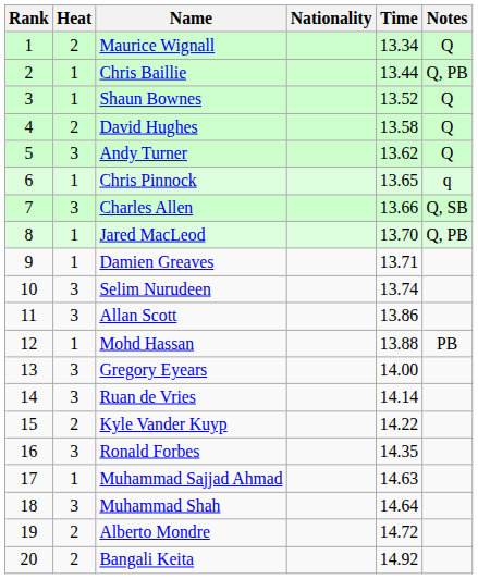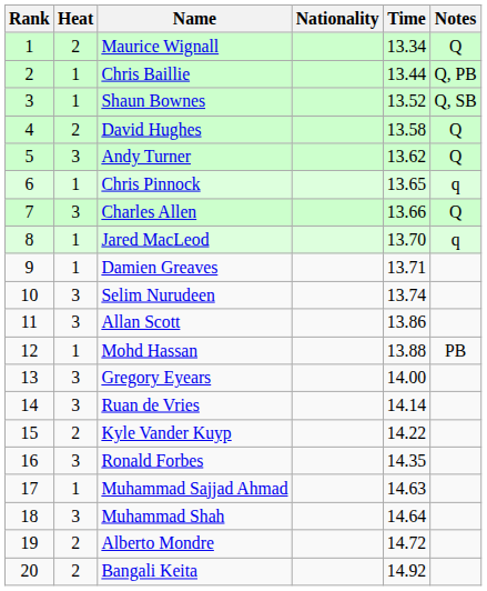 <table class="wikitable sortable" style="text-align:center">
 <tr>
 <th>Rank</th>
 <th>Heat</th>
 <th>Name</th>
 <th>Nationality</th>
 <th>Time</th>
 <th>Notes</th>
 </tr>
 <tr bgcolor=ccffcc>
 <td>1</td>
 <td>2</td>
 <td align=left><a href='#'>Maurice Wignall</a></td>
 <td align=left></td>
 <td>13.34</td>
 <td>Q</td>
 </tr>
 <tr bgcolor=ccffcc>
 <td>2</td>
 <td>1</td>
 <td align=left><a href='#'>Chris Baillie</a></td>
 <td align=left></td>
 <td>13.44</td>
 <td>Q, PB</td>
 </tr>
 <tr bgcolor=ccffcc>
 <td>3</td>
 <td>1</td>
 <td align=left><a href='#'>Shaun Bownes</a></td>
 <td align=left></td>
 <td>13.52</td>
-<td>Q</td>
+<td>Q, SB</td>
 </tr>
 <tr bgcolor=ccffcc>
 <td>4</td>
 <td>2</td>
 <td align=left><a href='#'>David Hughes</a></td>
 <td align=left></td>
 <td>13.58</td>
 <td>Q</td>
 </tr>
 <tr bgcolor=ccffcc>
 <td>5</td>
 <td>3</td>
 <td align=left><a href='#'>Andy Turner</a></td>
 <td align=left></td>
 <td>13.62</td>
 <td>Q</td>
 </tr>
 <tr bgcolor=ddffdd>
 <td>6</td>
 <td>1</td>
 <td align=left><a href='#'>Chris Pinnock</a></td>
 <td align=left></td>
 <td>13.65</td>
 <td>q</td>
 </tr>
 <tr bgcolor=ccffcc>
 <td>7</td>
 <td>3</td>
 <td align=left><a href='#'>Charles Allen</a></td>
 <td align=left></td>
 <td>13.66</td>
-<td>Q, SB</td>
+<td>Q</td>
 </tr>
 <tr bgcolor=ddffdd>
 <td>8</td>
 <td>1</td>
 <td align=left><a href='#'>Jared MacLeod</a></td>
 <td align=left></td>
 <td>13.70</td>
-<td>Q, PB</td>
+<td>q</td>
 </tr>
 <tr>
 <td>9</td>
 <td>1</td>
 <td align=left><a href='#'>Damien Greaves</a></td>
 <td align=left></td>
 <td>13.71</td>
 <td></td>
 </tr>
 <tr>
 <td>10</td>
 <td>3</td>
 <td align=left><a href='#'>Selim Nurudeen</a></td>
 <td align=left></td>
 <td>13.74</td>
 <td></td>
 </tr>
 <tr>
 <td>11</td>
 <td>3</td>
 <td align=left><a href='#'>Allan Scott</a></td>
 <td align=left></td>
 <td>13.86</td>
 <td></td>
 </tr>
 <tr>
 <td>12</td>
 <td>1</td>
 <td align=left><a href='#'>Mohd Hassan</a></td>
 <td align=left></td>
 <td>13.88</td>
 <td>PB</td>
 </tr>
 <tr>
 <td>13</td>
 <td>3</td>
 <td align=left><a href='#'>Gregory Eyears</a></td>
 <td align=left></td>
 <td>14.00</td>
 <td></td>
 </tr>
 <tr>
 <td>14</td>
 <td>3</td>
 <td align=left><a href='#'>Ruan de Vries</a></td>
 <td align=left></td>
 <td>14.14</td>
 <td></td>
 </tr>
 <tr>
 <td>15</td>
 <td>2</td>
 <td align=left><a href='#'>Kyle Vander Kuyp</a></td>
 <td align=left></td>
 <td>14.22</td>
 <td></td>
 </tr>
 <tr>
 <td>16</td>
 <td>3</td>
 <td align=left><a href='#'>Ronald Forbes</a></td>
 <td align=left></td>
 <td>14.35</td>
 <td></td>
 </tr>
 <tr>
 <td>17</td>
 <td>1</td>
 <td align=left><a href='#'>Muhammad Sajjad Ahmad</a></td>
 <td align=left></td>
 <td>14.63</td>
 <td></td>
 </tr>
 <tr>
 <td>18</td>
 <td>3</td>
 <td align=left><a href='#'>Muhammad Shah</a></td>
 <td align=left></td>
 <td>14.64</td>
 <td></td>
 </tr>
 <tr>
 <td>19</td>
 <td>2</td>
 <td align=left><a href='#'>Alberto Mondre</a></td>
 <td align=left></td>
 <td>14.72</td>
 <td></td>
 </tr>
 <tr>
 <td>20</td>
 <td>2</td>
 <td align=left><a href='#'>Bangali Keita</a></td>
 <td align=left></td>
 <td>14.92</td>
 <td></td>
 </tr>
 </table>
